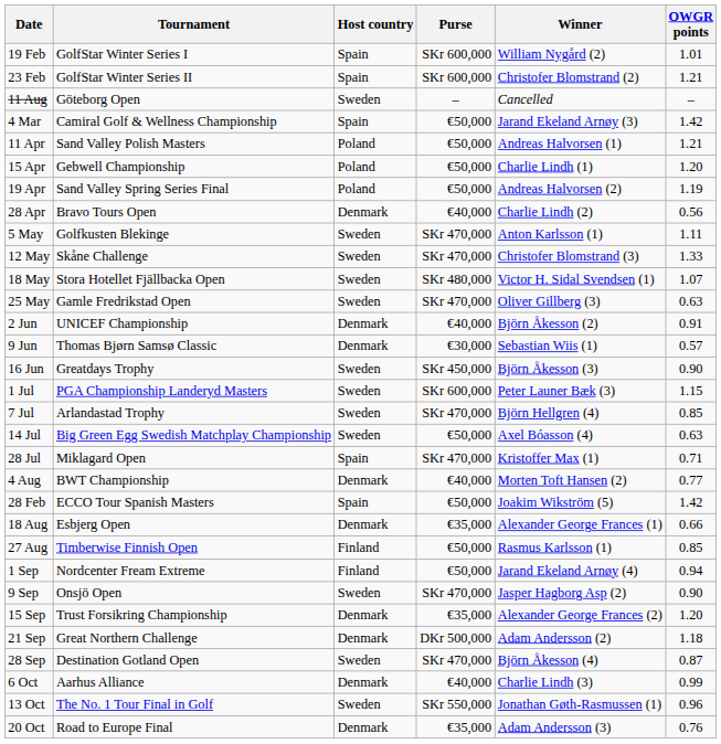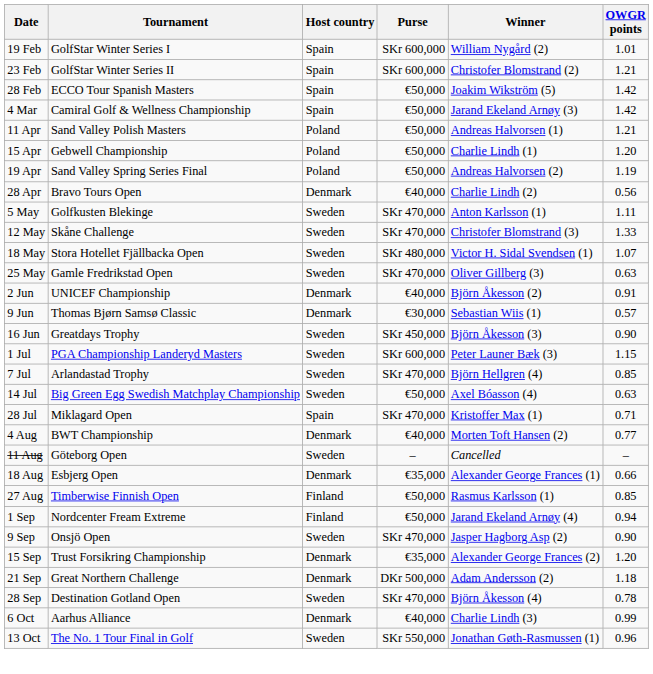 <table class="wikitable" style="font-size:95%;">
 <tr>
 <th>Date</th>
 <th>Tournament</th>
 <th>Host country</th>
 <th>Purse</th>
 <th>Winner</th>
 <th><a href='#'>OWGR</a><br>points</th>
 </tr>
 <tr>
 <td>19 Feb</td>
 <td>GolfStar Winter Series I</td>
 <td>Spain</td>
 <td align=right>SKr 600,000</td>
 <td> <a href='#'>William Nygård</a> (2)</td>
 <td align=center>1.01</td>
 </tr>
 <tr>
 <td>23 Feb</td>
 <td>GolfStar Winter Series II</td>
 <td>Spain</td>
 <td align=right>SKr 600,000</td>
 <td> <a href='#'>Christofer Blomstrand</a> (2)</td>
 <td align=center>1.21</td>
 </tr>
 <tr>
-<td><s>11 Aug</s></td>
-<td>Göteborg Open</td>
-<td>Sweden</td>
-<td align=center>–</td>
-<td><em>Cancelled</em></td>
-<td align=center>–</td>
+<td>28 Feb</td>
+<td>ECCO Tour Spanish Masters</td>
+<td>Spain</td>
+<td align=right>€50,000</td>
+<td> <a href='#'>Joakim Wikström</a> (5)</td>
+<td align=center>1.42</td>
 </tr>
 <tr>
 <td>4 Mar</td>
 <td>Camiral Golf & Wellness Championship</td>
 <td>Spain</td>
 <td align=right>€50,000</td>
 <td> <a href='#'>Jarand Ekeland Arnøy</a> (3)</td>
 <td align=center>1.42</td>
 </tr>
 <tr>
 <td>11 Apr</td>
 <td>Sand Valley Polish Masters</td>
 <td>Poland</td>
 <td align=right>€50,000</td>
 <td> <a href='#'>Andreas Halvorsen</a> (1)</td>
 <td align=center>1.21</td>
 </tr>
 <tr>
 <td>15 Apr</td>
 <td>Gebwell Championship</td>
 <td>Poland</td>
 <td align=right>€50,000</td>
 <td> <a href='#'>Charlie Lindh</a> (1)</td>
 <td align=center>1.20</td>
 </tr>
 <tr>
 <td>19 Apr</td>
 <td>Sand Valley Spring Series Final</td>
 <td>Poland</td>
 <td align=right>€50,000</td>
 <td> <a href='#'>Andreas Halvorsen</a> (2)</td>
 <td align=center>1.19</td>
 </tr>
 <tr>
 <td>28 Apr</td>
 <td>Bravo Tours Open</td>
 <td>Denmark</td>
 <td align=right>€40,000</td>
 <td> <a href='#'>Charlie Lindh</a> (2)</td>
 <td align=center>0.56</td>
 </tr>
 <tr>
 <td>5 May</td>
 <td>Golfkusten Blekinge</td>
 <td>Sweden</td>
 <td align=right>SKr 470,000</td>
 <td> <a href='#'>Anton Karlsson</a> (1)</td>
 <td align=center>1.11</td>
 </tr>
 <tr>
 <td>12 May</td>
 <td>Skåne Challenge</td>
 <td>Sweden</td>
 <td align=right>SKr 470,000</td>
 <td> <a href='#'>Christofer Blomstrand</a> (3)</td>
 <td align=center>1.33</td>
 </tr>
 <tr>
 <td>18 May</td>
 <td>Stora Hotellet Fjällbacka Open</td>
 <td>Sweden</td>
 <td align=right>SKr 480,000</td>
 <td> <a href='#'>Victor H. Sidal Svendsen</a> (1)</td>
 <td align=center>1.07</td>
 </tr>
 <tr>
 <td>25 May</td>
 <td>Gamle Fredrikstad Open</td>
 <td>Sweden</td>
 <td align=right>SKr 470,000</td>
 <td> <a href='#'>Oliver Gillberg</a> (3)</td>
 <td align=center>0.63</td>
 </tr>
 <tr>
 <td>2 Jun</td>
 <td>UNICEF Championship</td>
 <td>Denmark</td>
 <td align=right>€40,000</td>
 <td> <a href='#'>Björn Åkesson</a> (2)</td>
 <td align=center>0.91</td>
 </tr>
 <tr>
 <td>9 Jun</td>
 <td>Thomas Bjørn Samsø Classic</td>
 <td>Denmark</td>
 <td align=right>€30,000</td>
 <td> <a href='#'>Sebastian Wiis</a> (1)</td>
 <td align=center>0.57</td>
 </tr>
 <tr>
 <td>16 Jun</td>
 <td>Greatdays Trophy</td>
 <td>Sweden</td>
 <td align=right>SKr 450,000</td>
 <td> <a href='#'>Björn Åkesson</a> (3)</td>
 <td align=center>0.90</td>
 </tr>
 <tr>
 <td>1 Jul</td>
 <td><a href='#'>PGA Championship Landeryd Masters</a></td>
 <td>Sweden</td>
 <td align=right>SKr 600,000</td>
 <td> <a href='#'>Peter Launer Bæk</a> (3)</td>
 <td align=center>1.15</td>
 </tr>
 <tr>
 <td>7 Jul</td>
 <td>Arlandastad Trophy</td>
 <td>Sweden</td>
 <td align=right>SKr 470,000</td>
 <td> <a href='#'>Björn Hellgren</a> (4)</td>
 <td align=center>0.85</td>
 </tr>
 <tr>
 <td>14 Jul</td>
 <td><a href='#'>Big Green Egg Swedish Matchplay Championship</a></td>
 <td>Sweden</td>
 <td align=right>€50,000</td>
 <td> <a href='#'>Axel Bóasson</a> (4)</td>
 <td align=center>0.63</td>
 </tr>
 <tr>
 <td>28 Jul</td>
 <td>Miklagard Open</td>
 <td>Spain</td>
 <td align=right>SKr 470,000</td>
 <td> <a href='#'>Kristoffer Max</a> (1)</td>
 <td align=center>0.71</td>
 </tr>
 <tr>
 <td>4 Aug</td>
 <td>BWT Championship</td>
 <td>Denmark</td>
 <td align=right>€40,000</td>
 <td> <a href='#'>Morten Toft Hansen</a> (2)</td>
 <td align=center>0.77</td>
 </tr>
 <tr>
-<td>28 Feb</td>
-<td>ECCO Tour Spanish Masters</td>
-<td>Spain</td>
-<td align=right>€50,000</td>
-<td> <a href='#'>Joakim Wikström</a> (5)</td>
-<td align=center>1.42</td>
+<td><s>11 Aug</s></td>
+<td>Göteborg Open</td>
+<td>Sweden</td>
+<td align=center>–</td>
+<td><em>Cancelled</em></td>
+<td align=center>–</td>
 </tr>
 <tr>
 <td>18 Aug</td>
 <td>Esbjerg Open</td>
 <td>Denmark</td>
 <td align=right>€35,000</td>
 <td> <a href='#'>Alexander George Frances</a> (1)</td>
 <td align=center>0.66</td>
 </tr>
 <tr>
 <td>27 Aug</td>
 <td><a href='#'>Timberwise Finnish Open</a></td>
 <td>Finland</td>
 <td align=right>€50,000</td>
 <td> <a href='#'>Rasmus Karlsson</a> (1)</td>
 <td align=center>0.85</td>
 </tr>
 <tr>
 <td>1 Sep</td>
 <td>Nordcenter Fream Extreme</td>
 <td>Finland</td>
 <td align=right>€50,000</td>
 <td> <a href='#'>Jarand Ekeland Arnøy</a> (4)</td>
 <td align=center>0.94</td>
 </tr>
 <tr>
 <td>9 Sep</td>
 <td>Onsjö Open</td>
 <td>Sweden</td>
 <td align=right>SKr 470,000</td>
 <td> <a href='#'>Jasper Hagborg Asp</a> (2)</td>
 <td align=center>0.90</td>
 </tr>
 <tr>
 <td>15 Sep</td>
 <td>Trust Forsikring Championship</td>
 <td>Denmark</td>
 <td align=right>€35,000</td>
 <td> <a href='#'>Alexander George Frances</a> (2)</td>
 <td align=center>1.20</td>
 </tr>
 <tr>
 <td>21 Sep</td>
 <td>Great Northern Challenge</td>
 <td>Denmark</td>
 <td align=right>DKr 500,000</td>
 <td> <a href='#'>Adam Andersson</a> (2)</td>
 <td align=center>1.18</td>
 </tr>
 <tr>
 <td>28 Sep</td>
 <td>Destination Gotland Open</td>
 <td>Sweden</td>
 <td align=right>SKr 470,000</td>
 <td> <a href='#'>Björn Åkesson</a> (4)</td>
-<td align=center>0.87</td>
+<td align=center>0.78</td>
 </tr>
 <tr>
 <td>6 Oct</td>
 <td>Aarhus Alliance</td>
 <td>Denmark</td>
 <td align=right>€40,000</td>
 <td> <a href='#'>Charlie Lindh</a> (3)</td>
 <td align=center>0.99</td>
 </tr>
 <tr>
 <td>13 Oct</td>
 <td><a href='#'>The No. 1 Tour Final in Golf</a></td>
 <td>Sweden</td>
 <td align=right>SKr 550,000</td>
 <td> <a href='#'>Jonathan Gøth-Rasmussen</a> (1)</td>
 <td align=center>0.96</td>
 </tr>
-<tr>
-<td>20 Oct</td>
-<td>Road to Europe Final</td>
-<td>Denmark</td>
-<td align=right>€35,000</td>
-<td> <a href='#'>Adam Andersson</a> (3)</td>
-<td align=center>0.76</td>
-</tr>
 </table>
